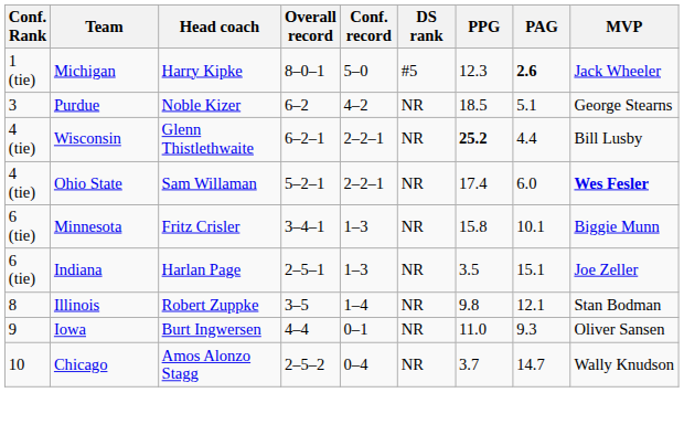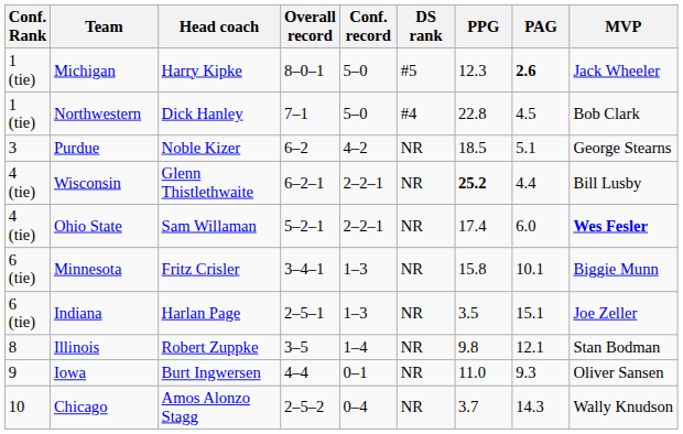 <table class="sortable wikitable">
 <tr>
 <th width="25">Conf. Rank</th>
 <th width="100">Team</th>
 <th width="115">Head coach</th>
 <th width="50">Overall record</th>
 <th width="50">Conf. record</th>
 <th width="50">DS<br>rank</th>
 <th width="50">PPG</th>
 <th width="50">PAG</th>
 <th width="100">MVP</th>
 </tr>
 <tr align="left" bgcolor="">
 <td>1 (tie)</td>
 <td><a href='#'>Michigan</a></td>
 <td><a href='#'>Harry Kipke</a></td>
 <td>8–0–1</td>
 <td>5–0</td>
 <td>#5</td>
 <td>12.3</td>
 <td><strong>2.6</strong></td>
 <td><a href='#'>Jack Wheeler</a></td>
+</tr>
+<tr align="left" bgcolor="">
+<td>1 (tie)</td>
+<td><a href='#'>Northwestern</a></td>
+<td><a href='#'>Dick Hanley</a></td>
+<td>7–1</td>
+<td>5–0</td>
+<td>#4</td>
+<td>22.8</td>
+<td>4.5</td>
+<td>Bob Clark</td>
 </tr>
 <tr align="left" bgcolor="">
 <td>3</td>
 <td><a href='#'>Purdue</a></td>
 <td><a href='#'>Noble Kizer</a></td>
 <td>6–2</td>
 <td>4–2</td>
 <td>NR</td>
 <td>18.5</td>
 <td>5.1</td>
 <td>George Stearns</td>
 </tr>
 <tr align="left" bgcolor="">
 <td>4 (tie)</td>
 <td><a href='#'>Wisconsin</a></td>
 <td><a href='#'>Glenn Thistlethwaite</a></td>
 <td>6–2–1</td>
 <td>2–2–1</td>
 <td>NR</td>
 <td><strong>25.2</strong></td>
 <td>4.4</td>
 <td>Bill Lusby</td>
 </tr>
 <tr align="left" bgcolor="">
 <td>4 (tie)</td>
 <td><a href='#'>Ohio State</a></td>
 <td><a href='#'>Sam Willaman</a></td>
 <td>5–2–1</td>
 <td>2–2–1</td>
 <td>NR</td>
 <td>17.4</td>
 <td>6.0</td>
 <td><strong><a href='#'>Wes Fesler</a></strong></td>
 </tr>
 <tr align="left" bgcolor="">
 <td>6 (tie)</td>
 <td><a href='#'>Minnesota</a></td>
 <td><a href='#'>Fritz Crisler</a></td>
 <td>3–4–1</td>
 <td>1–3</td>
 <td>NR</td>
 <td>15.8</td>
 <td>10.1</td>
 <td><a href='#'>Biggie Munn</a></td>
 </tr>
 <tr align="left" bgcolor="">
 <td>6 (tie)</td>
 <td><a href='#'>Indiana</a></td>
 <td><a href='#'>Harlan Page</a></td>
 <td>2–5–1</td>
 <td>1–3</td>
 <td>NR</td>
 <td>3.5</td>
 <td>15.1</td>
 <td><a href='#'>Joe Zeller</a></td>
 </tr>
 <tr align="left" bgcolor="">
 <td>8</td>
 <td><a href='#'>Illinois</a></td>
 <td><a href='#'>Robert Zuppke</a></td>
 <td>3–5</td>
 <td>1–4</td>
 <td>NR</td>
 <td>9.8</td>
 <td>12.1</td>
 <td>Stan Bodman</td>
 </tr>
 <tr align="left" bgcolor="">
 <td>9</td>
 <td><a href='#'>Iowa</a></td>
 <td><a href='#'>Burt Ingwersen</a></td>
 <td>4–4</td>
 <td>0–1</td>
 <td>NR</td>
 <td>11.0</td>
 <td>9.3</td>
 <td>Oliver Sansen</td>
 </tr>
 <tr align="left" bgcolor="">
 <td>10</td>
 <td><a href='#'>Chicago</a></td>
 <td><a href='#'>Amos Alonzo Stagg</a></td>
 <td>2–5–2</td>
 <td>0–4</td>
 <td>NR</td>
 <td>3.7</td>
-<td>14.7</td>
+<td>14.3</td>
 <td>Wally Knudson</td>
 </tr>
 </table>
